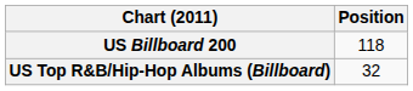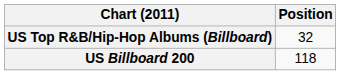 <table class="wikitable sortable plainrowheaders" style="text-align:center">
 <tr>
 <th scope="col">Chart (2011)</th>
 <th scope="col">Position</th>
 </tr>
 <tr>
+<th scope="row">US Top R&B/Hip-Hop Albums (<em>Billboard</em>)</th>
+<td>32</td>
+</tr>
+<tr>
 <th scope="row">US <em>Billboard</em> 200</th>
 <td>118</td>
 </tr>
-<tr>
-<th scope="row">US Top R&B/Hip-Hop Albums (<em>Billboard</em>)</th>
-<td>32</td>
-</tr>
 </table>
